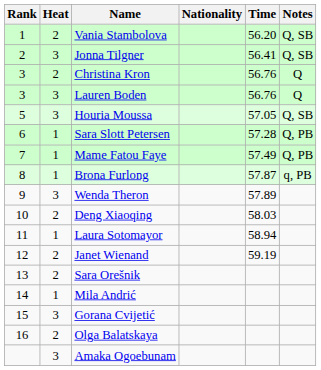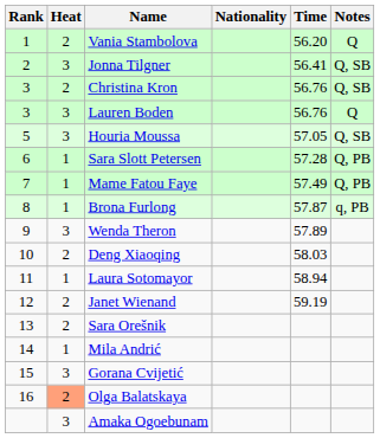 <table class="wikitable sortable" style="text-align:center">
 <tr>
 <th>Rank</th>
 <th>Heat</th>
 <th>Name</th>
 <th>Nationality</th>
 <th>Time</th>
 <th>Notes</th>
 </tr>
 <tr bgcolor=ccffcc>
 <td>1</td>
 <td>2</td>
 <td align=left><a href='#'>Vania Stambolova</a></td>
 <td align=left></td>
 <td>56.20</td>
-<td>Q, SB</td>
+<td>Q</td>
 </tr>
 <tr bgcolor=ccffcc>
 <td>2</td>
 <td>3</td>
 <td align=left><a href='#'>Jonna Tilgner</a></td>
 <td align=left></td>
 <td>56.41</td>
 <td>Q, SB</td>
 </tr>
 <tr bgcolor=ccffcc>
 <td>3</td>
 <td>2</td>
 <td align=left><a href='#'>Christina Kron</a></td>
 <td align=left></td>
 <td>56.76</td>
-<td>Q</td>
+<td>Q, SB</td>
 </tr>
 <tr bgcolor=ccffcc>
 <td>3</td>
 <td>3</td>
 <td align=left><a href='#'>Lauren Boden</a></td>
 <td align=left></td>
 <td>56.76</td>
 <td>Q</td>
 </tr>
 <tr bgcolor=ddffdd>
 <td>5</td>
 <td>3</td>
 <td align=left><a href='#'>Houria Moussa</a></td>
 <td align=left></td>
 <td>57.05</td>
 <td>Q, SB</td>
 </tr>
 <tr bgcolor=ccffcc>
 <td>6</td>
 <td>1</td>
 <td align=left><a href='#'>Sara Slott Petersen</a></td>
 <td align=left></td>
 <td>57.28</td>
 <td>Q, PB</td>
 </tr>
 <tr bgcolor=ccffcc>
 <td>7</td>
 <td>1</td>
 <td align=left><a href='#'>Mame Fatou Faye</a></td>
 <td align=left></td>
 <td>57.49</td>
 <td>Q, PB</td>
 </tr>
 <tr bgcolor=ddffdd>
 <td>8</td>
 <td>1</td>
 <td align=left><a href='#'>Brona Furlong</a></td>
 <td align=left></td>
 <td>57.87</td>
 <td>q, PB</td>
 </tr>
 <tr>
 <td>9</td>
 <td>3</td>
 <td align=left><a href='#'>Wenda Theron</a></td>
 <td align=left></td>
 <td>57.89</td>
 <td></td>
 </tr>
 <tr>
 <td>10</td>
 <td>2</td>
 <td align=left><a href='#'>Deng Xiaoqing</a></td>
 <td align=left></td>
 <td>58.03</td>
 <td></td>
 </tr>
 <tr>
 <td>11</td>
 <td>1</td>
 <td align=left><a href='#'>Laura Sotomayor</a></td>
 <td align=left></td>
 <td>58.94</td>
 <td></td>
 </tr>
 <tr>
 <td>12</td>
 <td>2</td>
 <td align=left><a href='#'>Janet Wienand</a></td>
 <td align=left></td>
 <td>59.19</td>
 <td></td>
 </tr>
 <tr>
 <td>13</td>
 <td>2</td>
 <td align=left><a href='#'>Sara Orešnik</a></td>
 <td align=left></td>
 <td></td>
 <td></td>
 </tr>
 <tr>
 <td>14</td>
 <td>1</td>
 <td align=left><a href='#'>Mila Andrić</a></td>
 <td align=left></td>
 <td></td>
 <td></td>
 </tr>
 <tr>
 <td>15</td>
 <td>3</td>
 <td align=left><a href='#'>Gorana Cvijetić</a></td>
 <td align=left></td>
 <td></td>
 <td></td>
 </tr>
 <tr>
 <td>16</td>
-<td>2</td>
+<td style="background: lightsalmon;">2</td>
 <td align=left><a href='#'>Olga Balatskaya</a></td>
 <td align=left></td>
 <td></td>
 <td></td>
 </tr>
 <tr>
 <td></td>
 <td>3</td>
 <td align=left><a href='#'>Amaka Ogoebunam</a></td>
 <td align=left></td>
 <td></td>
 <td></td>
 </tr>
 </table>
